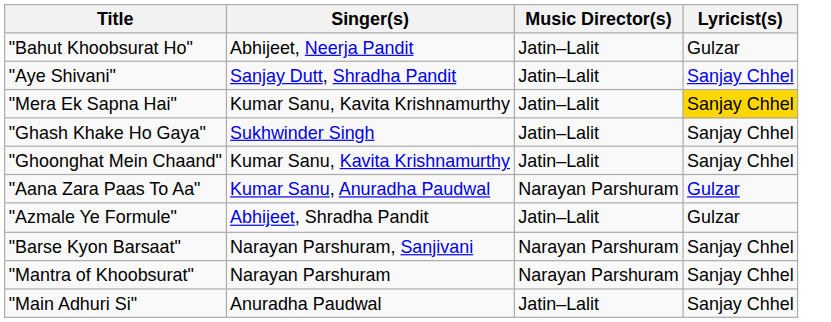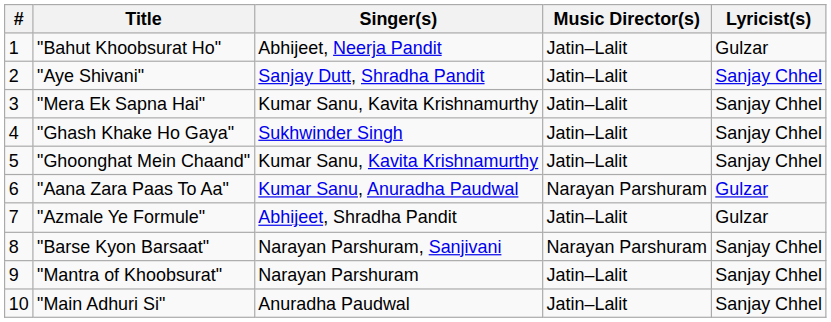 <table class="wikitable sortable" style="font-size:95%;">
 <tr>
+<th>#</th>
 <th>Title</th>
 <th>Singer(s)</th>
 <th>Music Director(s)</th>
 <th>Lyricist(s)</th>
 </tr>
 <tr>
+<td>1</td>
 <td>"Bahut Khoobsurat Ho"</td>
 <td>Abhijeet, <a href='#'>Neerja Pandit</a></td>
 <td>Jatin–Lalit</td>
 <td>Gulzar</td>
 </tr>
 <tr>
+<td>2</td>
 <td>"Aye Shivani"</td>
 <td><a href='#'>Sanjay Dutt</a>, <a href='#'>Shradha Pandit</a></td>
 <td>Jatin–Lalit</td>
 <td><a href='#'>Sanjay Chhel</a></td>
 </tr>
 <tr>
+<td>3</td>
 <td>"Mera Ek Sapna Hai"</td>
 <td>Kumar Sanu, Kavita Krishnamurthy</td>
 <td>Jatin–Lalit</td>
-<td style="background: gold;">Sanjay Chhel</td>
+<td>Sanjay Chhel</td>
 </tr>
 <tr>
+<td>4</td>
 <td>"Ghash Khake Ho Gaya"</td>
 <td><a href='#'>Sukhwinder Singh</a></td>
 <td>Jatin–Lalit</td>
 <td>Sanjay Chhel</td>
 </tr>
 <tr>
+<td>5</td>
 <td>"Ghoonghat Mein Chaand"</td>
 <td>Kumar Sanu, <a href='#'>Kavita Krishnamurthy</a></td>
 <td>Jatin–Lalit</td>
 <td>Sanjay Chhel</td>
 </tr>
 <tr>
+<td>6</td>
 <td>"Aana Zara Paas To Aa"</td>
 <td><a href='#'>Kumar Sanu</a>, <a href='#'>Anuradha Paudwal</a></td>
 <td>Narayan Parshuram</td>
 <td><a href='#'>Gulzar</a></td>
 </tr>
 <tr>
+<td>7</td>
 <td>"Azmale Ye Formule"</td>
 <td><a href='#'>Abhijeet</a>, Shradha Pandit</td>
 <td>Jatin–Lalit</td>
 <td>Gulzar</td>
 </tr>
 <tr>
+<td>8</td>
 <td>"Barse Kyon Barsaat"</td>
 <td>Narayan Parshuram, <a href='#'>Sanjivani</a></td>
 <td>Narayan Parshuram</td>
 <td>Sanjay Chhel</td>
 </tr>
 <tr>
+<td>9</td>
 <td>"Mantra of Khoobsurat"</td>
 <td>Narayan Parshuram</td>
-<td>Narayan Parshuram</td>
+<td>Jatin–Lalit</td>
 <td>Sanjay Chhel</td>
 </tr>
 <tr>
+<td>10</td>
 <td>"Main Adhuri Si"</td>
 <td>Anuradha Paudwal</td>
 <td>Jatin–Lalit</td>
 <td>Sanjay Chhel</td>
 </tr>
 </table>
